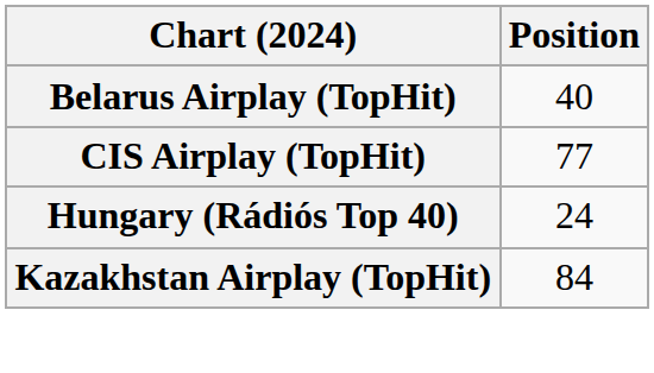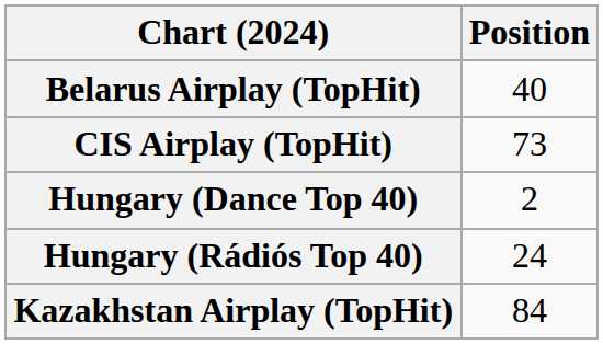 <table class="wikitable sortable plainrowheaders" style="text-align:center">
 <tr>
 <th scope="col">Chart (2024)</th>
 <th scope="col">Position</th>
 </tr>
 <tr>
 <th scope="row">Belarus Airplay (TopHit)</th>
 <td>40</td>
 </tr>
 <tr>
 <th scope="row">CIS Airplay (TopHit)</th>
-<td>77</td>
+<td>73</td>
+</tr>
+<tr>
+<th scope="row">Hungary (Dance Top 40)</th>
+<td>2</td>
 </tr>
 <tr>
 <th scope="row">Hungary (Rádiós Top 40)</th>
 <td>24</td>
 </tr>
 <tr>
 <th scope="row">Kazakhstan Airplay (TopHit)</th>
 <td>84</td>
 </tr>
 <tr>
 </tr>
 </table>
